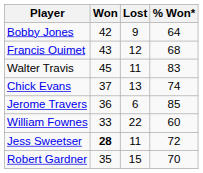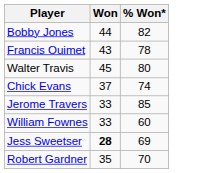 <table class="wikitable sortable" style=text-align:center>
 <tr>
 <th>Player</th>
 <th>Won</th>
-<th>Lost</th>
 <th>% Won*</th>
 </tr>
 <tr>
 <td align=left><a href='#'>Bobby Jones</a></td>
-<td>42</td>
-<td>9</td>
-<td>64</td>
+<td>44</td>
+<td>82</td>
 </tr>
 <tr>
 <td align=left><a href='#'>Francis Ouimet</a></td>
 <td>43</td>
-<td>12</td>
-<td>68</td>
+<td>78</td>
 </tr>
 <tr>
 <td align=left>Walter Travis</td>
 <td>45</td>
-<td>11</td>
-<td>83</td>
+<td>80</td>
 </tr>
 <tr>
 <td align=left><a href='#'>Chick Evans</a></td>
 <td>37</td>
-<td>13</td>
 <td>74</td>
 </tr>
 <tr>
 <td align=left><a href='#'>Jerome Travers</a></td>
-<td>36</td>
-<td>6</td>
+<td>33</td>
 <td>85</td>
 </tr>
 <tr>
 <td align=left><a href='#'>William Fownes</a></td>
 <td>33</td>
-<td>22</td>
 <td>60</td>
 </tr>
 <tr>
 <td align=left><a href='#'>Jess Sweetser</a></td>
 <td><strong>28</strong></td>
-<td>11</td>
-<td>72</td>
+<td>69</td>
 </tr>
 <tr>
 <td align=left><a href='#'>Robert Gardner</a></td>
 <td>35</td>
-<td>15</td>
 <td>70</td>
 </tr>
 </table>
